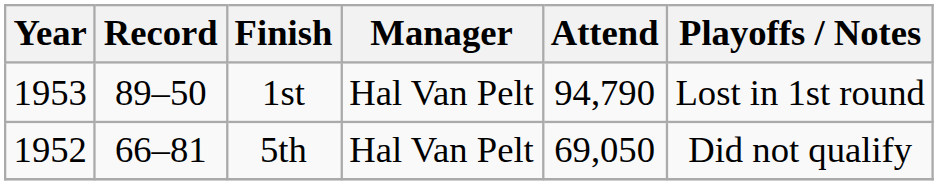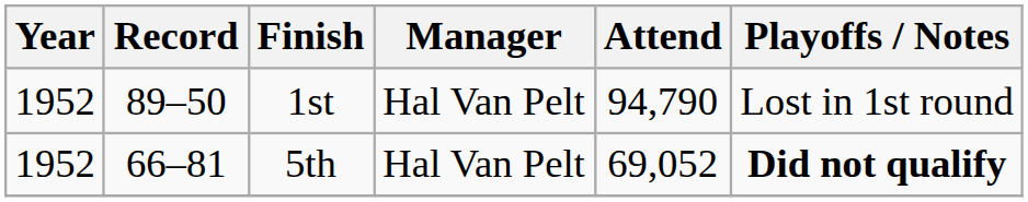 <table class="wikitable" style="text-align:center">
 <tr>
 <th>Year</th>
 <th>Record</th>
 <th>Finish</th>
 <th>Manager</th>
 <th>Attend</th>
 <th>Playoffs / Notes</th>
 </tr>
 <tr>
-<td>1953</td>
+<td>1952</td>
 <td>89–50</td>
 <td>1st</td>
 <td>Hal Van Pelt</td>
 <td>94,790</td>
 <td>Lost in 1st round</td>
 </tr>
 <tr>
 <td>1952</td>
 <td>66–81</td>
 <td>5th</td>
 <td>Hal Van Pelt</td>
-<td>69,050</td>
-<td>Did not qualify</td>
+<td>69,052</td>
+<td><strong>Did not qualify</strong></td>
 </tr>
 <tr>
 </tr>
 </table>
